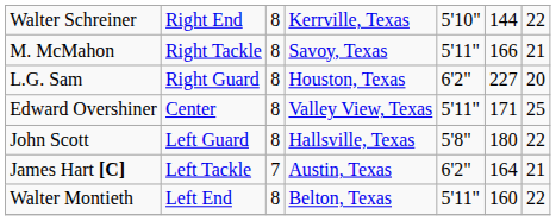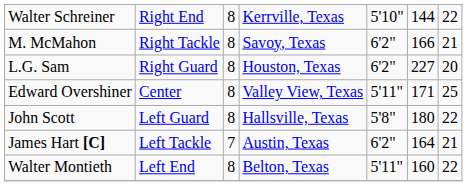 <table class="wikitable">
 <tr>
 </tr>
 <tr>
 <td>Walter Schreiner</td>
 <td><a href='#'>Right End</a></td>
 <td>8</td>
 <td><a href='#'>Kerrville, Texas</a></td>
 <td>5'10"</td>
 <td>144</td>
 <td>22</td>
 </tr>
 <tr>
 <td>M. McMahon</td>
 <td><a href='#'>Right Tackle</a></td>
 <td>8</td>
 <td><a href='#'>Savoy, Texas</a></td>
-<td>5'11"</td>
+<td>6'2"</td>
 <td>166</td>
 <td>21</td>
 </tr>
 <tr>
 <td>L.G. Sam</td>
 <td><a href='#'>Right Guard</a></td>
 <td>8</td>
 <td><a href='#'>Houston, Texas</a></td>
 <td>6'2"</td>
 <td>227</td>
 <td>20</td>
 </tr>
 <tr>
 <td>Edward Overshiner</td>
 <td><a href='#'>Center</a></td>
 <td>8</td>
 <td><a href='#'>Valley View, Texas</a></td>
 <td>5'11"</td>
 <td>171</td>
 <td>25</td>
 </tr>
 <tr>
 <td>John Scott</td>
 <td><a href='#'>Left Guard</a></td>
 <td>8</td>
 <td><a href='#'>Hallsville, Texas</a></td>
 <td>5'8"</td>
 <td>180</td>
 <td>22</td>
 </tr>
 <tr>
 <td>James Hart <strong>[C]</strong></td>
 <td><a href='#'>Left Tackle</a></td>
 <td>7</td>
 <td><a href='#'>Austin, Texas</a></td>
 <td>6'2"</td>
 <td>164</td>
 <td>21</td>
 </tr>
 <tr>
 <td>Walter Montieth</td>
 <td><a href='#'>Left End</a></td>
 <td>8</td>
 <td><a href='#'>Belton, Texas</a></td>
 <td>5'11"</td>
 <td>160</td>
 <td>22</td>
 </tr>
 <tr>
 </tr>
 </table>
